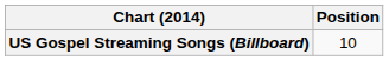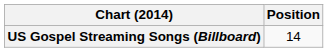 <table class="wikitable plainrowheaders">
 <tr>
 <th>Chart (2014)</th>
 <th>Position</th>
 </tr>
 <tr>
 <th scope="row">US Gospel Streaming Songs (<em>Billboard</em>)</th>
-<td style="text-align:center;">10</td>
+<td style="text-align:center;">14</td>
 </tr>
 </table>
